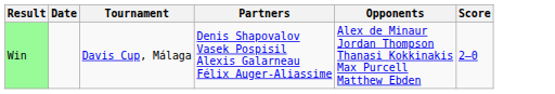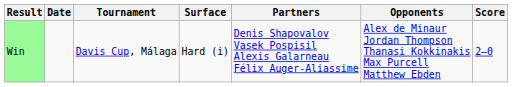 <table class="wikitable">
 <tr>
 <th>Result</th>
 <th>Date</th>
 <th>Tournament</th>
+<th>Surface</th>
 <th>Partners</th>
 <th>Opponents</th>
 <th class="unsortable">Score</th>
 </tr>
 <tr>
 <td bgcolor=98FB98>Win</td>
 <td><a href='#'></a></td>
 <td><a href='#'>Davis Cup</a>, Málaga</td>
+<td>Hard (i)</td>
 <td> <a href='#'>Denis Shapovalov</a> <br> <a href='#'>Vasek Pospisil</a> <br> <a href='#'>Alexis Galarneau</a> <br> <a href='#'>Félix Auger-Aliassime</a></td>
 <td> <a href='#'>Alex de Minaur</a> <br> <a href='#'>Jordan Thompson</a><br> <a href='#'>Thanasi Kokkinakis</a><br> <a href='#'>Max Purcell</a><br> <a href='#'>Matthew Ebden</a></td>
 <td><a href='#'>2–0</a></td>
 </tr>
 </table>
